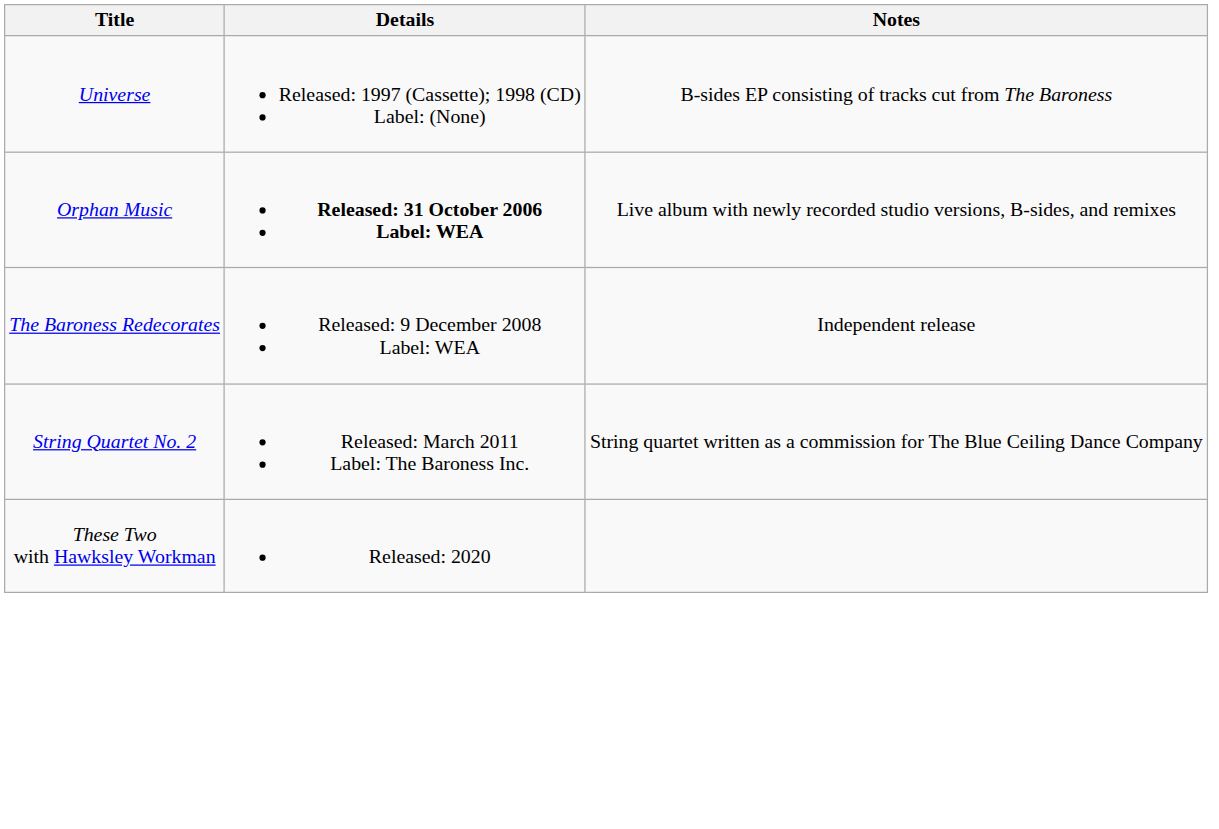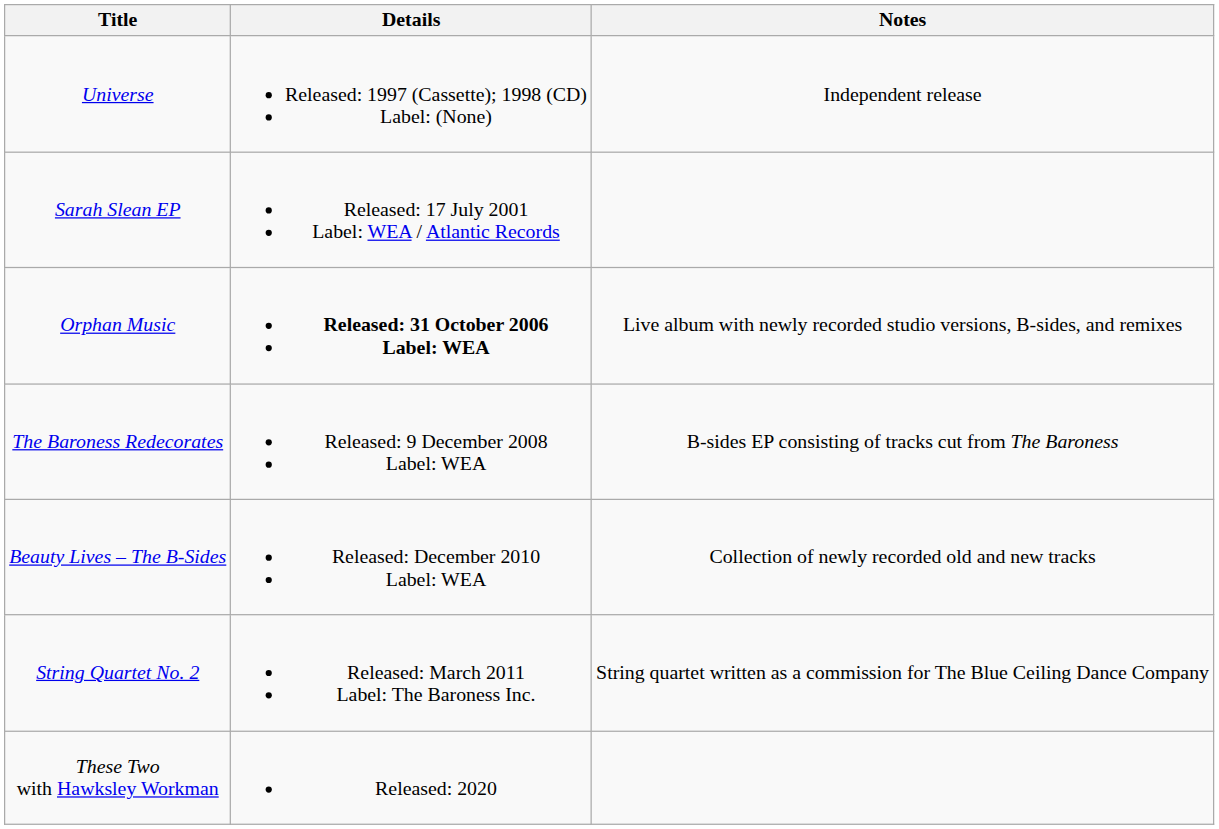 <table class="wikitable" style="text-align:center;" border="1">
 <tr>
 <th>Title</th>
 <th>Details</th>
 <th>Notes</th>
 </tr>
 <tr>
 <td><em><a href='#'>Universe</a></em></td>
 <td><br><ul><li>Released: 1997 (Cassette); 1998 (CD)</li><li>Label: (None)</li></ul></td>
-<td>B-sides EP consisting of tracks cut from <em>The Baroness</em></td>
+<td>Independent release</td>
+</tr>
+<tr>
+<td><em><a href='#'>Sarah Slean EP</a></em></td>
+<td><br><ul><li>Released: 17 July 2001</li><li>Label: <a href='#'>WEA</a> / <a href='#'>Atlantic Records</a></li></ul></td>
+<td></td>
 </tr>
 <tr>
 <td><em><a href='#'>Orphan Music</a></em></td>
 <td><strong><br><ul><li>Released: 31 October 2006</li><li>Label: WEA</li></ul></strong></td>
 <td>Live album with newly recorded studio versions, B-sides, and remixes</td>
 </tr>
 <tr>
 <td><em><a href='#'>The Baroness Redecorates</a></em></td>
 <td><br><ul><li>Released: 9 December 2008</li><li>Label: WEA</li></ul></td>
-<td>Independent release</td>
+<td>B-sides EP consisting of tracks cut from <em>The Baroness</em></td>
+</tr>
+<tr>
+<td><em><a href='#'>Beauty Lives – The B-Sides</a></em></td>
+<td><br><ul><li>Released: December 2010</li><li>Label: WEA</li></ul></td>
+<td>Collection of newly recorded old and new tracks</td>
 </tr>
 <tr>
 <td><em><a href='#'>String Quartet No. 2</a></em></td>
 <td><br><ul><li>Released: March 2011</li><li>Label: The Baroness Inc.</li></ul></td>
 <td>String quartet written as a commission for The Blue Ceiling Dance Company</td>
 </tr>
 <tr>
 <td><em>These Two</em><br>with <a href='#'>Hawksley Workman</a></td>
 <td><br><ul><li>Released: 2020</li></ul></td>
 </tr>
 </table>
